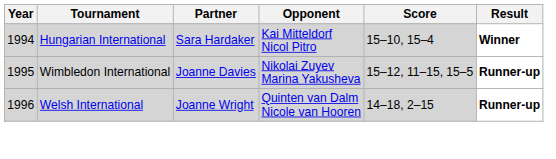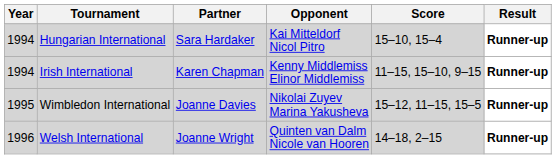 <table class="sortable wikitable" style="font-size: 90%;">
 <tr>
 <th>Year</th>
 <th>Tournament</th>
 <th>Partner</th>
 <th>Opponent</th>
 <th>Score</th>
 <th>Result</th>
 </tr>
 <tr style="background:#D5D5D5">
 <td align="center">1994</td>
 <td align="left"><a href='#'>Hungarian International</a></td>
 <td align="left"> <a href='#'>Sara Hardaker</a></td>
 <td align="left"> <a href='#'>Kai Mitteldorf</a> <br>  <a href='#'>Nicol Pitro</a></td>
 <td align="left">15–10, 15–4</td>
-<td style="text-align:left; background:white"> <strong>Winner</strong></td>
+<td style="text-align:left; background:white"> <strong>Runner-up</strong></td>
+</tr>
+<tr style="background:#D5D5D5">
+<td align="center">1994</td>
+<td align="left"><a href='#'>Irish International</a></td>
+<td align="left"> <a href='#'>Karen Chapman</a></td>
+<td align="left"> <a href='#'>Kenny Middlemiss</a> <br>  <a href='#'>Elinor Middlemiss</a></td>
+<td align="left">11–15, 15–10, 9–15</td>
+<td style="text-align:left; background:white"> <strong>Runner-up</strong></td>
 </tr>
 <tr style="background:#D5D5D5">
 <td align="center">1995</td>
 <td align="left">Wimbledon International</td>
 <td align="left"> <a href='#'>Joanne Davies</a></td>
 <td align="left"> <a href='#'>Nikolai Zuyev</a> <br>  <a href='#'>Marina Yakusheva</a></td>
 <td align="left">15–12, 11–15, 15–5</td>
 <td style="text-align:left; background:white"> <strong>Runner-up</strong></td>
 </tr>
 <tr style="background:#D5D5D5">
 <td align="center">1996</td>
 <td align="left"><a href='#'>Welsh International</a></td>
 <td align="left"> <a href='#'>Joanne Wright</a></td>
 <td align="left"> <a href='#'>Quinten van Dalm</a> <br>  <a href='#'>Nicole van Hooren</a></td>
 <td align="left">14–18, 2–15</td>
 <td style="text-align:left; background:white"> <strong>Runner-up</strong></td>
 </tr>
 </table>
